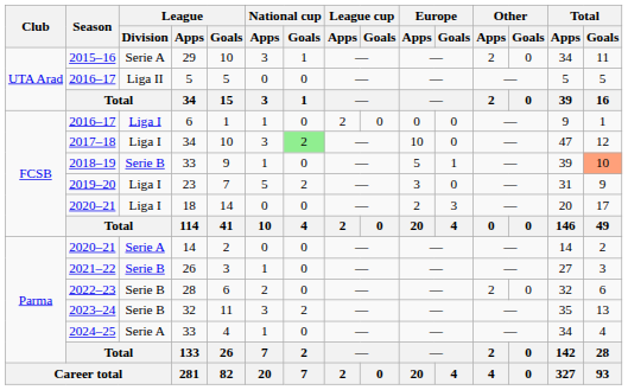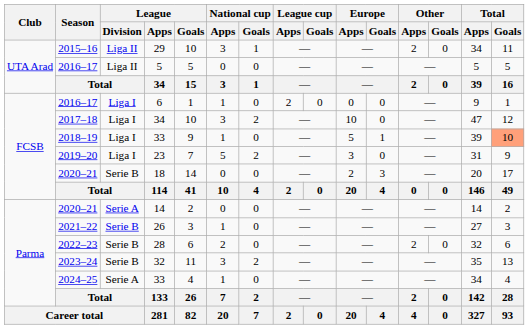 <table class="wikitable" style="text-align:center">
 <tr>
 <th rowspan="2">Club</th>
 <th rowspan="2">Season</th>
 <th colspan="3">League</th>
 <th colspan="2">National cup</th>
 <th colspan="2">League cup</th>
 <th colspan="2">Europe</th>
 <th colspan="2">Other</th>
 <th colspan="3">Total</th>
 </tr>
 <tr>
 <th>Division</th>
 <th>Apps</th>
 <th>Goals</th>
 <th>Apps</th>
 <th>Goals</th>
 <th>Apps</th>
 <th>Goals</th>
 <th>Apps</th>
 <th>Goals</th>
 <th>Apps</th>
 <th>Goals</th>
 <th>Apps</th>
 <th>Goals</th>
 </tr>
 <tr>
 <td rowspan="3"><a href='#'>UTA Arad</a></td>
 <td><a href='#'>2015–16</a></td>
-<td>Serie A</td>
+<td><a href='#'>Liga II</a></td>
 <td>29</td>
 <td>10</td>
 <td>3</td>
 <td>1</td>
 <td colspan="2">—</td>
 <td colspan="2">—</td>
 <td>2</td>
 <td>0</td>
 <td>34</td>
 <td>11</td>
 </tr>
 <tr>
 <td><a href='#'>2016–17</a></td>
 <td>Liga II</td>
 <td>5</td>
 <td>5</td>
 <td>0</td>
 <td>0</td>
 <td colspan="2">—</td>
 <td colspan="2">—</td>
 <td colspan="2">—</td>
 <td>5</td>
 <td>5</td>
 </tr>
 <tr>
 <th colspan="2">Total</th>
 <th>34</th>
 <th>15</th>
 <th>3</th>
 <th>1</th>
 <th colspan="2">—</th>
 <th colspan="2">—</th>
 <th>2</th>
 <th>0</th>
 <th>39</th>
 <th>16</th>
 </tr>
 <tr>
 <td rowspan="6"><a href='#'>FCSB</a></td>
 <td><a href='#'>2016–17</a></td>
 <td><a href='#'>Liga I</a></td>
 <td>6</td>
 <td>1</td>
 <td>1</td>
 <td>0</td>
 <td>2</td>
 <td>0</td>
 <td>0</td>
 <td>0</td>
 <td colspan="2">—</td>
 <td>9</td>
 <td>1</td>
 </tr>
 <tr>
 <td><a href='#'>2017–18</a></td>
 <td>Liga I</td>
 <td>34</td>
 <td>10</td>
 <td>3</td>
-<td style="background: lightgreen;">2</td>
+<td>2</td>
 <td colspan="2">—</td>
 <td>10</td>
 <td>0</td>
 <td colspan="2">—</td>
 <td>47</td>
 <td>12</td>
 </tr>
 <tr>
 <td><a href='#'>2018–19</a></td>
-<td><a href='#'>Serie B</a></td>
+<td>Liga I</td>
 <td>33</td>
 <td>9</td>
 <td>1</td>
 <td>0</td>
 <td colspan="2">—</td>
 <td>5</td>
 <td>1</td>
 <td colspan="2">—</td>
 <td>39</td>
 <td style="background: lightsalmon;">10</td>
 </tr>
 <tr>
 <td><a href='#'>2019–20</a></td>
 <td>Liga I</td>
 <td>23</td>
 <td>7</td>
 <td>5</td>
 <td>2</td>
 <td colspan="2">—</td>
 <td>3</td>
 <td>0</td>
 <td colspan="2">—</td>
 <td>31</td>
 <td>9</td>
 </tr>
 <tr>
 <td><a href='#'>2020–21</a></td>
-<td>Liga I</td>
+<td>Serie B</td>
 <td>18</td>
 <td>14</td>
 <td>0</td>
 <td>0</td>
 <td colspan="2">—</td>
 <td>2</td>
 <td>3</td>
 <td colspan="2">—</td>
 <td>20</td>
 <td>17</td>
 </tr>
 <tr>
 <th colspan="2">Total</th>
 <th>114</th>
 <th>41</th>
 <th>10</th>
 <th>4</th>
 <th>2</th>
 <th>0</th>
 <th>20</th>
 <th>4</th>
 <th>0</th>
 <th>0</th>
 <th>146</th>
 <th>49</th>
 </tr>
 <tr>
 <td rowspan="6"><a href='#'>Parma</a></td>
 <td><a href='#'>2020–21</a></td>
 <td><a href='#'>Serie A</a></td>
 <td>14</td>
 <td>2</td>
 <td>0</td>
 <td>0</td>
 <td colspan="2">—</td>
 <td colspan="2">—</td>
 <td colspan="2">—</td>
 <td>14</td>
 <td>2</td>
 </tr>
 <tr>
 <td><a href='#'>2021–22</a></td>
 <td><a href='#'>Serie B</a></td>
 <td>26</td>
 <td>3</td>
 <td>1</td>
 <td>0</td>
 <td colspan="2">—</td>
 <td colspan="2">—</td>
 <td colspan="2">—</td>
 <td>27</td>
 <td>3</td>
 </tr>
 <tr>
 <td><a href='#'>2022–23</a></td>
 <td>Serie B</td>
 <td>28</td>
 <td>6</td>
 <td>2</td>
 <td>0</td>
 <td colspan="2">—</td>
 <td colspan="2">—</td>
 <td>2</td>
 <td>0</td>
 <td>32</td>
 <td>6</td>
 </tr>
 <tr>
 <td><a href='#'>2023–24</a></td>
 <td>Serie B</td>
 <td>32</td>
 <td>11</td>
 <td>3</td>
 <td>2</td>
 <td colspan="2">—</td>
 <td colspan="2">—</td>
 <td colspan="2">—</td>
 <td>35</td>
 <td>13</td>
 </tr>
 <tr>
 <td><a href='#'>2024–25</a></td>
 <td>Serie A</td>
 <td>33</td>
 <td>4</td>
 <td>1</td>
 <td>0</td>
 <td colspan="2">—</td>
 <td colspan="2">—</td>
 <td colspan="2">—</td>
 <td>34</td>
 <td>4</td>
 </tr>
 <tr>
 <th colspan="2">Total</th>
 <th>133</th>
 <th>26</th>
 <th>7</th>
 <th>2</th>
 <th colspan="2">—</th>
 <th colspan="2">—</th>
 <th>2</th>
 <th>0</th>
 <th>142</th>
 <th>28</th>
 </tr>
 <tr>
 <th colspan="3">Career total</th>
 <th>281</th>
 <th>82</th>
 <th>20</th>
 <th>7</th>
 <th>2</th>
 <th>0</th>
 <th>20</th>
 <th>4</th>
 <th>4</th>
 <th>0</th>
 <th>327</th>
 <th>93</th>
 </tr>
 </table>
